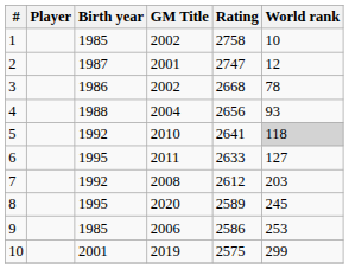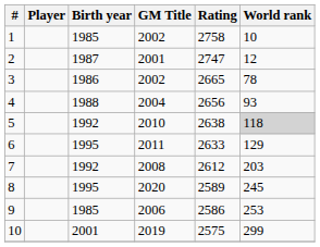 <table class="wikitable sortable">
 <tr>
 <th>#</th>
 <th>Player</th>
 <th>Birth year</th>
 <th>GM Title</th>
 <th>Rating</th>
 <th>World rank</th>
 </tr>
 <tr>
 <td>1</td>
 <td></td>
 <td>1985</td>
 <td>2002</td>
 <td>2758</td>
 <td>10</td>
 </tr>
 <tr>
 <td>2</td>
 <td></td>
 <td>1987</td>
 <td>2001</td>
 <td>2747</td>
 <td>12</td>
 </tr>
 <tr>
 <td>3</td>
 <td></td>
 <td>1986</td>
 <td>2002</td>
-<td>2668</td>
+<td>2665</td>
 <td>78</td>
 </tr>
 <tr>
 <td>4</td>
 <td></td>
 <td>1988</td>
 <td>2004</td>
 <td>2656</td>
 <td>93</td>
 </tr>
 <tr>
 <td>5</td>
 <td></td>
 <td>1992</td>
 <td>2010</td>
-<td>2641</td>
+<td>2638</td>
 <td style="background: lightgrey;">118</td>
 </tr>
 <tr>
 <td>6</td>
 <td></td>
 <td>1995</td>
 <td>2011</td>
 <td>2633</td>
-<td>127</td>
+<td>129</td>
 </tr>
 <tr>
 <td>7</td>
 <td></td>
 <td>1992</td>
 <td>2008</td>
 <td>2612</td>
 <td>203</td>
 </tr>
 <tr>
 <td>8</td>
 <td></td>
 <td>1995</td>
 <td>2020</td>
 <td>2589</td>
 <td>245</td>
 </tr>
 <tr>
 <td>9</td>
 <td></td>
 <td>1985</td>
 <td>2006</td>
 <td>2586</td>
 <td>253</td>
 </tr>
 <tr>
 <td>10</td>
 <td></td>
 <td>2001</td>
 <td>2019</td>
 <td>2575</td>
 <td>299</td>
 </tr>
 <tr>
 </tr>
 </table>
